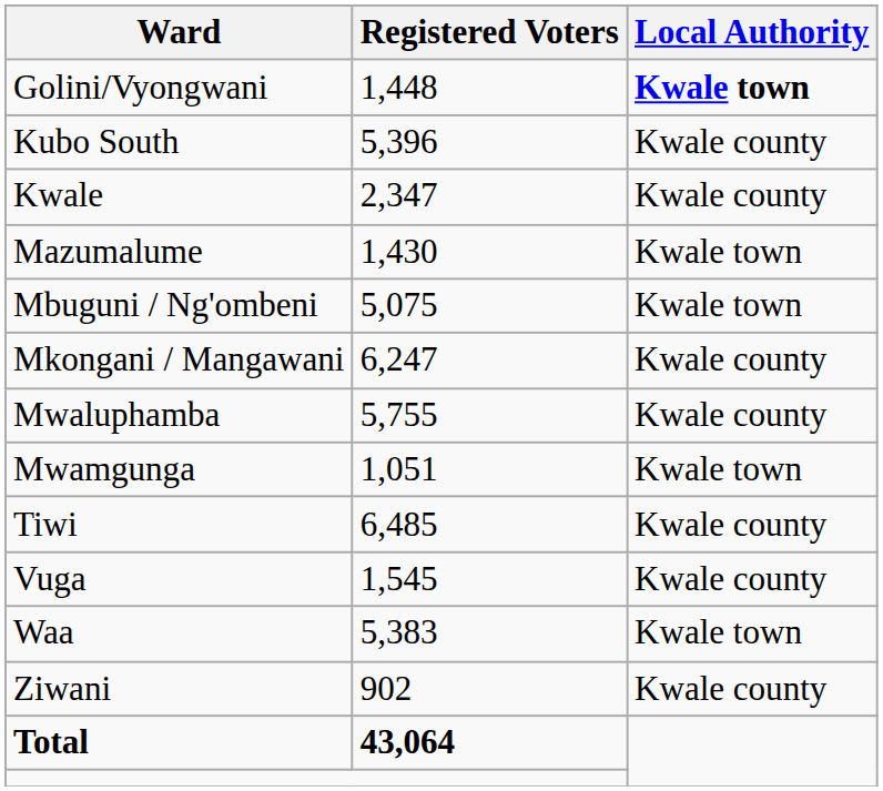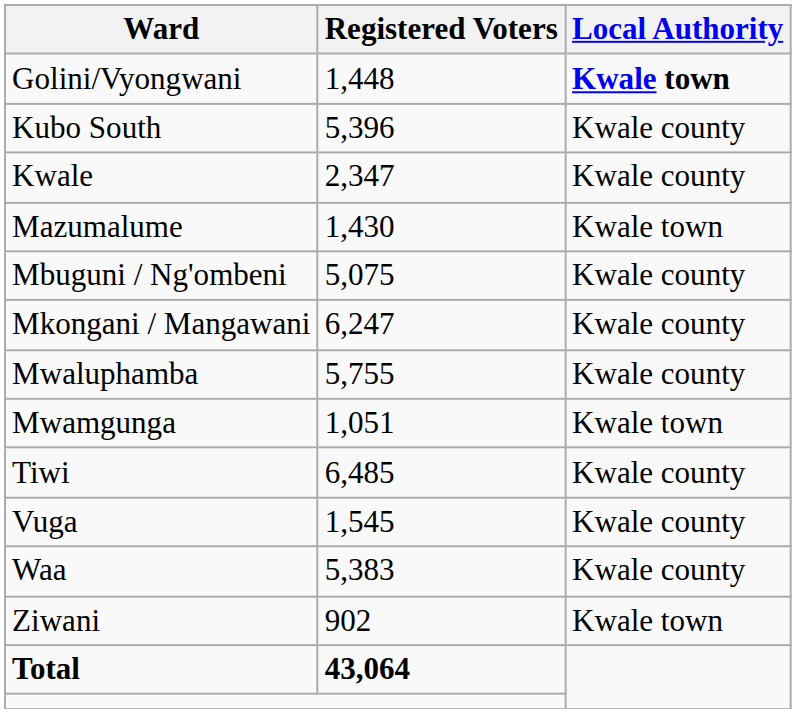 <table class="wikitable">
 <tr>
 <th>Ward</th>
 <th>Registered Voters</th>
 <th><a href='#'>Local Authority</a></th>
 </tr>
 <tr>
 <td>Golini/Vyongwani</td>
 <td>1,448</td>
 <td><strong><a href='#'>Kwale</a> town</strong></td>
 </tr>
 <tr>
 <td>Kubo South</td>
 <td>5,396</td>
 <td>Kwale county</td>
 </tr>
 <tr>
 <td>Kwale</td>
 <td>2,347</td>
 <td>Kwale county</td>
 </tr>
 <tr>
 <td>Mazumalume</td>
 <td>1,430</td>
 <td>Kwale town</td>
 </tr>
 <tr>
 <td>Mbuguni / Ng'ombeni</td>
 <td>5,075</td>
-<td>Kwale town</td>
+<td>Kwale county</td>
 </tr>
 <tr>
 <td>Mkongani / Mangawani</td>
 <td>6,247</td>
 <td>Kwale county</td>
 </tr>
 <tr>
 <td>Mwaluphamba</td>
 <td>5,755</td>
 <td>Kwale county</td>
 </tr>
 <tr>
 <td>Mwamgunga</td>
 <td>1,051</td>
 <td>Kwale town</td>
 </tr>
 <tr>
 <td>Tiwi</td>
 <td>6,485</td>
 <td>Kwale county</td>
 </tr>
 <tr>
 <td>Vuga</td>
 <td>1,545</td>
 <td>Kwale county</td>
 </tr>
 <tr>
 <td>Waa</td>
 <td>5,383</td>
-<td>Kwale town</td>
+<td>Kwale county</td>
 </tr>
 <tr>
 <td>Ziwani</td>
 <td>902</td>
-<td>Kwale county</td>
+<td>Kwale town</td>
 </tr>
 <tr>
 <td><strong>Total</strong></td>
 <td><strong>43,064</strong></td>
 </tr>
 <tr>
 <td colspan="2"></td>
 </tr>
 </table>
